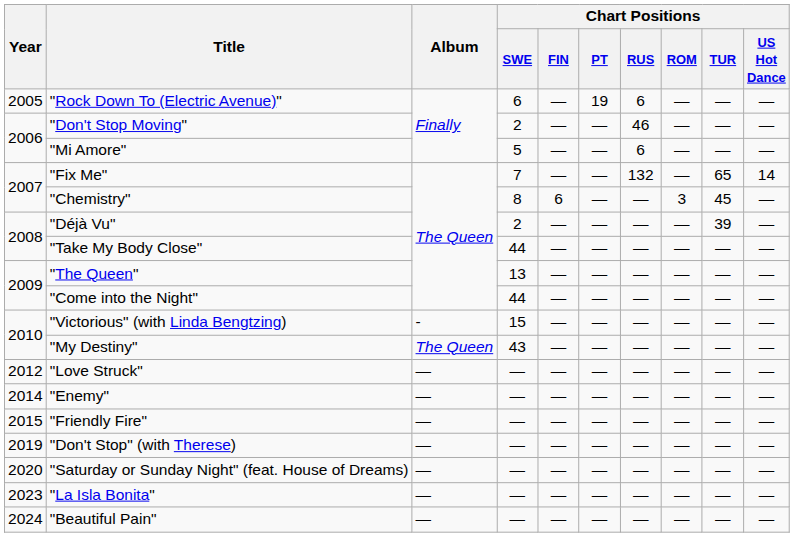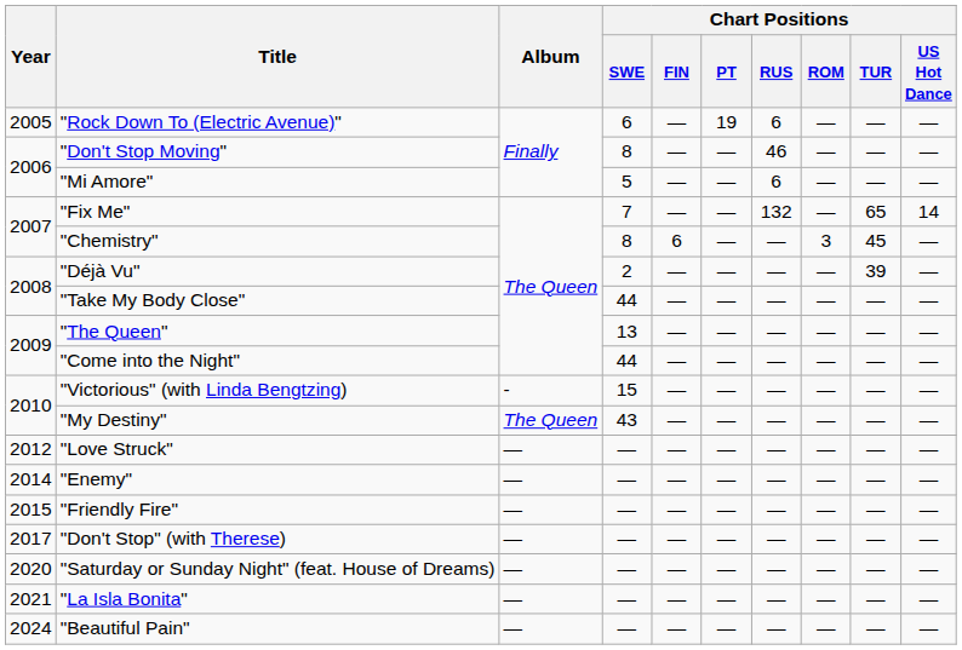 <table class="wikitable">
 <tr>
 <th rowspan="2">Year</th>
 <th rowspan="2">Title</th>
 <th rowspan="2">Album</th>
 <th colspan="7">Chart Positions</th>
 </tr>
 <tr>
 <th width="35"><small><a href='#'>SWE</a></small></th>
 <th width="35"><small><a href='#'>FIN</a></small></th>
 <th width="35"><small><a href='#'>PT</a></small></th>
 <th width="35"><small><a href='#'>RUS</a></small></th>
 <th width="35"><small><a href='#'>ROM</a></small></th>
 <th width="35"><small><a href='#'>TUR</a></small></th>
 <th width="35"><small><a href='#'>US Hot Dance</a></small></th>
 </tr>
 <tr>
 <td style="text-align:left;">2005</td>
 <td align="left">"<a href='#'>Rock Down To (Electric Avenue)</a>"</td>
 <td style="text-align:left;" rowspan="3"><em><a href='#'>Finally</a></em></td>
 <td style="text-align:center;">6</td>
 <td style="text-align:center;">—</td>
 <td style="text-align:center;">19</td>
 <td style="text-align:center;">6</td>
 <td style="text-align:center;">—</td>
 <td style="text-align:center;">—</td>
 <td style="text-align:center;">—</td>
 </tr>
 <tr>
 <td style="text-align:left;" rowspan="2">2006</td>
 <td align="left">"<a href='#'>Don't Stop Moving</a>"</td>
-<td style="text-align:center;">2</td>
+<td style="text-align:center;">8</td>
 <td style="text-align:center;">—</td>
 <td style="text-align:center;">—</td>
 <td style="text-align:center;">46</td>
 <td style="text-align:center;">—</td>
 <td style="text-align:center;">—</td>
 <td style="text-align:center;">—</td>
 </tr>
 <tr>
 <td align="left">"Mi Amore"</td>
 <td style="text-align:center;">5</td>
 <td style="text-align:center;">—</td>
 <td style="text-align:center;">—</td>
 <td style="text-align:center;">6</td>
 <td style="text-align:center;">—</td>
 <td style="text-align:center;">—</td>
 <td style="text-align:center;">—</td>
 </tr>
 <tr>
 <td style="text-align:left;" rowspan="2">2007</td>
 <td align="left">"Fix Me"</td>
 <td style="text-align:left;" rowspan="6"><em><a href='#'>The Queen</a></em></td>
 <td style="text-align:center;">7</td>
 <td style="text-align:center;">—</td>
 <td style="text-align:center;">—</td>
 <td style="text-align:center;">132</td>
 <td style="text-align:center;">—</td>
 <td style="text-align:center;">65</td>
 <td style="text-align:center;">14 </td>
 </tr>
 <tr>
 <td align="left">"Chemistry"</td>
 <td style="text-align:center;">8</td>
 <td style="text-align:center;">6</td>
 <td style="text-align:center;">—</td>
 <td style="text-align:center;">—</td>
 <td style="text-align:center;">3</td>
 <td style="text-align:center;">45</td>
 <td style="text-align:center;">—</td>
 </tr>
 <tr>
 <td style="text-align:left;" rowspan="2">2008</td>
 <td align="left">"Déjà Vu"</td>
 <td style="text-align:center;">2</td>
 <td style="text-align:center;">—</td>
 <td style="text-align:center;">—</td>
 <td style="text-align:center;">—</td>
 <td style="text-align:center;">—</td>
 <td style="text-align:center;">39</td>
 <td style="text-align:center;">—</td>
 </tr>
 <tr>
 <td align="left">"Take My Body Close"</td>
 <td style="text-align:center;">44</td>
 <td style="text-align:center;">—</td>
 <td style="text-align:center;">—</td>
 <td style="text-align:center;">—</td>
 <td style="text-align:center;">—</td>
 <td style="text-align:center;">—</td>
 <td style="text-align:center;">—</td>
 </tr>
 <tr>
 <td style="text-align:left;" rowspan="2">2009</td>
 <td align="left">"<a href='#'>The Queen</a>"</td>
 <td style="text-align:center;">13</td>
 <td style="text-align:center;">—</td>
 <td style="text-align:center;">—</td>
 <td style="text-align:center;">—</td>
 <td style="text-align:center;">—</td>
 <td style="text-align:center;">—</td>
 <td style="text-align:center;">—</td>
 </tr>
 <tr>
 <td align="left">"Come into the Night"</td>
 <td style="text-align:center;">44</td>
 <td style="text-align:center;">—</td>
 <td style="text-align:center;">—</td>
 <td style="text-align:center;">—</td>
 <td style="text-align:center;">—</td>
 <td style="text-align:center;">—</td>
 <td style="text-align:center;">—</td>
 </tr>
 <tr>
 <td style="text-align:left;" rowspan="2">2010</td>
 <td align="left">"Victorious" (with <a href='#'>Linda Bengtzing</a>)</td>
 <td align="left">-</td>
 <td style="text-align:center;">15</td>
 <td style="text-align:center;">—</td>
 <td style="text-align:center;">—</td>
 <td style="text-align:center;">—</td>
 <td style="text-align:center;">—</td>
 <td style="text-align:center;">—</td>
 <td style="text-align:center;">—</td>
 </tr>
 <tr>
 <td align="left">"My Destiny"</td>
 <td align="left"><em><a href='#'>The Queen</a></em></td>
 <td style="text-align:center;">43</td>
 <td style="text-align:center;">—</td>
 <td style="text-align:center;">—</td>
 <td style="text-align:center;">—</td>
 <td style="text-align:center;">—</td>
 <td style="text-align:center;">—</td>
 <td style="text-align:center;">—</td>
 </tr>
 <tr>
 <td style="text-align:left;" rowspan="1">2012</td>
 <td align="left">"Love Struck"</td>
 <td align="left">—</td>
 <td style="text-align:center;">—</td>
 <td style="text-align:center;">—</td>
 <td style="text-align:center;">—</td>
 <td style="text-align:center;">—</td>
 <td style="text-align:center;">—</td>
 <td style="text-align:center;">—</td>
 <td style="text-align:center;">—</td>
 </tr>
 <tr>
 <td style="text-align:left;" rowspan="1">2014</td>
 <td align="left">"Enemy"</td>
 <td align="left">—</td>
 <td style="text-align:center;">—</td>
 <td style="text-align:center;">—</td>
 <td style="text-align:center;">—</td>
 <td style="text-align:center;">—</td>
 <td style="text-align:center;">—</td>
 <td style="text-align:center;">—</td>
 <td style="text-align:center;">—</td>
 </tr>
 <tr>
 <td style="text-align:left;">2015</td>
 <td align="left">"Friendly Fire"</td>
 <td align="left">—</td>
 <td style="text-align:center;">—</td>
 <td style="text-align:center;">—</td>
 <td style="text-align:center;">—</td>
 <td style="text-align:center;">—</td>
 <td style="text-align:center;">—</td>
 <td style="text-align:center;">—</td>
 <td style="text-align:center;">—</td>
 </tr>
 <tr>
-<td style="text-align:left;">2019</td>
+<td style="text-align:left;">2017</td>
 <td align="left">"Don't Stop" (with <a href='#'>Therese</a>)</td>
 <td align="left">—</td>
 <td style="text-align:center;">—</td>
 <td style="text-align:center;">—</td>
 <td style="text-align:center;">—</td>
 <td style="text-align:center;">—</td>
 <td style="text-align:center;">—</td>
 <td style="text-align:center;">—</td>
 <td style="text-align:center;">—</td>
 </tr>
 <tr>
 <td style="text-align:left;">2020</td>
 <td align="left">"Saturday or Sunday Night" (feat. House of Dreams)</td>
 <td align="left">—</td>
 <td style="text-align:center;">—</td>
 <td style="text-align:center;">—</td>
 <td style="text-align:center;">—</td>
 <td style="text-align:center;">—</td>
 <td style="text-align:center;">—</td>
 <td style="text-align:center;">—</td>
 <td style="text-align:center;">—</td>
 </tr>
 <tr>
-<td style="text-align:left;">2023</td>
+<td style="text-align:left;">2021</td>
 <td align="left">"<a href='#'>La Isla Bonita</a>"</td>
 <td align="left">—</td>
 <td style="text-align:center;">—</td>
 <td style="text-align:center;">—</td>
 <td style="text-align:center;">—</td>
 <td style="text-align:center;">—</td>
 <td style="text-align:center;">—</td>
 <td style="text-align:center;">—</td>
 <td style="text-align:center;">—</td>
 </tr>
 <tr>
 <td style="text-align:left;">2024</td>
 <td align="left">"Beautiful Pain"</td>
 <td align="left">—</td>
 <td style="text-align:center;">—</td>
 <td style="text-align:center;">—</td>
 <td style="text-align:center;">—</td>
 <td style="text-align:center;">—</td>
 <td style="text-align:center;">—</td>
 <td style="text-align:center;">—</td>
 <td style="text-align:center;">—</td>
 </tr>
 </table>
